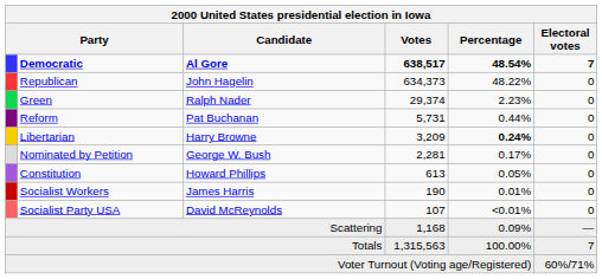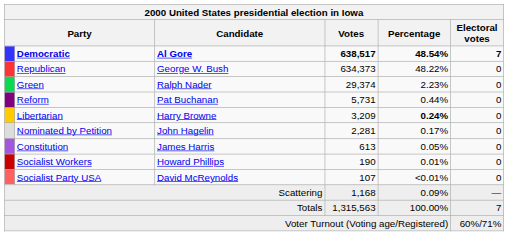 <table class="wikitable" style="font-size: 95%;">
 <tr>
 <th colspan="6">2000 United States presidential election in Iowa</th>
 </tr>
 <tr>
 <th colspan="2" style="width: 15em">Party</th>
 <th style="width: 17em">Candidate</th>
 <th style="width: 5em">Votes</th>
 <th style="width: 7em">Percentage</th>
 <th style="width: 5em">Electoral votes</th>
 </tr>
 <tr>
 <th style="background-color:#3333FF; width: 3px"></th>
 <td style="width: 130px"><strong><a href='#'>Democratic</a></strong></td>
 <td><strong><a href='#'>Al Gore</a></strong></td>
 <td align="right"><strong>638,517</strong></td>
 <td align="right"><strong>48.54%</strong></td>
 <td align="right"><strong>7</strong></td>
 </tr>
 <tr>
 <th style="background-color:#FF3333; width: 3px"></th>
 <td style="width: 130px"><a href='#'>Republican</a></td>
-<td><a href='#'>John Hagelin</a></td>
+<td><a href='#'>George W. Bush</a></td>
 <td align="right">634,373</td>
 <td align="right">48.22%</td>
 <td align="right">0</td>
 </tr>
 <tr>
 <th style="background-color:#0BDA51; width: 3px"></th>
 <td style="width: 130px"><a href='#'>Green</a></td>
 <td><a href='#'>Ralph Nader</a></td>
 <td align="right">29,374</td>
 <td align="right">2.23%</td>
 <td align="right">0</td>
 </tr>
 <tr>
 <th style="background-color:#800080; width: 3px"></th>
 <td style="width: 130px"><a href='#'>Reform</a></td>
 <td><a href='#'>Pat Buchanan</a></td>
 <td align="right">5,731</td>
 <td align="right">0.44%</td>
 <td align="right">0</td>
 </tr>
 <tr>
 <th style="background-color:#FFCC00; width: 3px"></th>
 <td style="width: 130px"><a href='#'>Libertarian</a></td>
 <td><a href='#'>Harry Browne</a></td>
 <td align="right">3,209</td>
 <td align="right"><strong>0.24%</strong></td>
 <td align="right">0</td>
 </tr>
 <tr>
 <th style="background-color:#DDDDDD; width: 3px"></th>
 <td style="width: 130px"><a href='#'>Nominated by Petition</a></td>
-<td><a href='#'>George W. Bush</a></td>
+<td><a href='#'>John Hagelin</a></td>
 <td align="right">2,281</td>
 <td align="right">0.17%</td>
 <td align="right">0</td>
 </tr>
 <tr>
 <th style="background-color:#a356de; width: 3px"></th>
 <td style="width: 130px"><a href='#'>Constitution</a></td>
-<td><a href='#'>Howard Phillips</a></td>
+<td><a href='#'>James Harris</a></td>
 <td align="right">613</td>
 <td align="right">0.05%</td>
 <td align="right">0</td>
 </tr>
 <tr>
 <th style="background-color:#CC0000; width: 3px"></th>
 <td style="width: 130px"><a href='#'>Socialist Workers</a></td>
-<td><a href='#'>James Harris</a></td>
+<td><a href='#'>Howard Phillips</a></td>
 <td align="right">190</td>
 <td align="right">0.01%</td>
 <td align="right">0</td>
 </tr>
 <tr>
 <th style="background-color:#FF6060; width: 3px"></th>
 <td style="width: 130px"><a href='#'>Socialist Party USA</a></td>
 <td><a href='#'>David McReynolds</a></td>
 <td align="right">107</td>
 <td align="right"><0.01%</td>
 <td align="right">0</td>
 </tr>
 <tr bgcolor="#EEEEEE">
 <td colspan="3" align="right">Scattering</td>
 <td align="right">1,168</td>
 <td align="right">0.09%</td>
 <td align="right">—</td>
 </tr>
 <tr bgcolor="#EEEEEE">
 <td colspan="3" align="right">Totals</td>
 <td align="right">1,315,563</td>
 <td align="right">100.00%</td>
 <td align="right">7</td>
 </tr>
 <tr bgcolor="#EEEEEE">
 <td colspan="5" align="right">Voter Turnout (Voting age/Registered)</td>
 <td colspan="1" align="right">60%/71%</td>
 </tr>
 </table>
